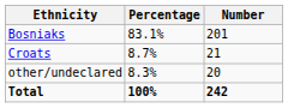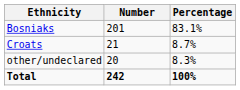 <table class="wikitable">
 <tr>
 <th width="100px">Ethnicity</th>
+<th width="80px">Number</th>
 <th width="80px">Percentage</th>
-<th width="80px">Number</th>
 </tr>
 <tr>
 <td><a href='#'>Bosniaks</a></td>
+<td>201</td>
 <td>83.1%</td>
-<td>201</td>
 </tr>
 <tr>
 <td><a href='#'>Croats</a></td>
+<td>21</td>
 <td>8.7%</td>
-<td>21</td>
 </tr>
 <tr>
 <td>other/undeclared</td>
+<td>20</td>
 <td>8.3%</td>
-<td>20</td>
 </tr>
 <tr>
 <td><strong>Total</strong></td>
+<td><strong>242</strong></td>
 <td><strong>100%</strong></td>
-<td><strong>242</strong></td>
 </tr>
 </table>
